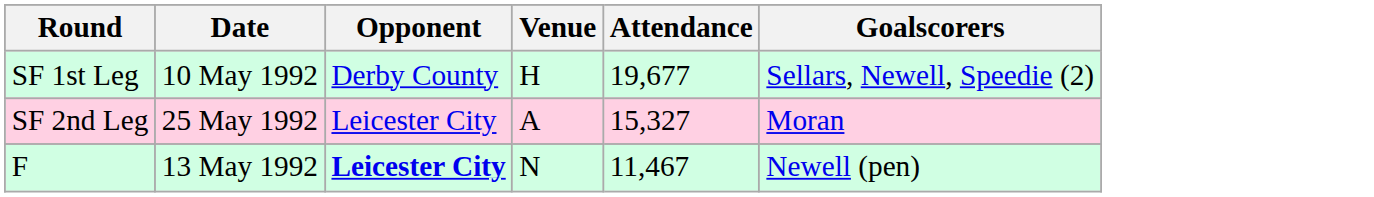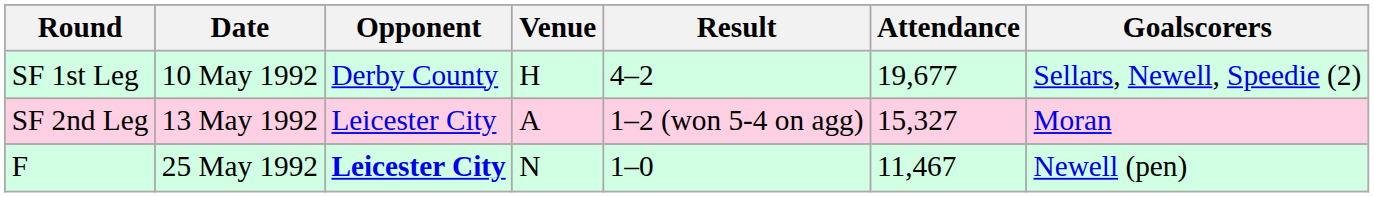 <table class="wikitable">
 <tr>
 <th>Round</th>
 <th>Date</th>
 <th>Opponent</th>
 <th>Venue</th>
+<th>Result</th>
 <th>Attendance</th>
 <th>Goalscorers</th>
 </tr>
 <tr style="background-color: #d0ffe3;">
 <td>SF 1st Leg</td>
 <td>10 May 1992</td>
 <td><a href='#'>Derby County</a></td>
 <td>H</td>
+<td>4–2</td>
 <td>19,677</td>
 <td><a href='#'>Sellars</a>, <a href='#'>Newell</a>, <a href='#'>Speedie</a> (2)</td>
 </tr>
 <tr style="background-color: #ffd0e3;">
 <td>SF 2nd Leg</td>
-<td>25 May 1992</td>
+<td>13 May 1992</td>
 <td><a href='#'>Leicester City</a></td>
 <td>A</td>
+<td>1–2 (won 5-4 on agg)</td>
 <td>15,327</td>
 <td><a href='#'>Moran</a></td>
 </tr>
 <tr style="background-color: #d0ffe3;">
 <td>F</td>
-<td>13 May 1992</td>
+<td>25 May 1992</td>
 <td><strong><a href='#'>Leicester City</a></strong></td>
 <td>N</td>
+<td>1–0</td>
 <td>11,467</td>
 <td><a href='#'>Newell</a> (pen)</td>
 </tr>
 </table>
